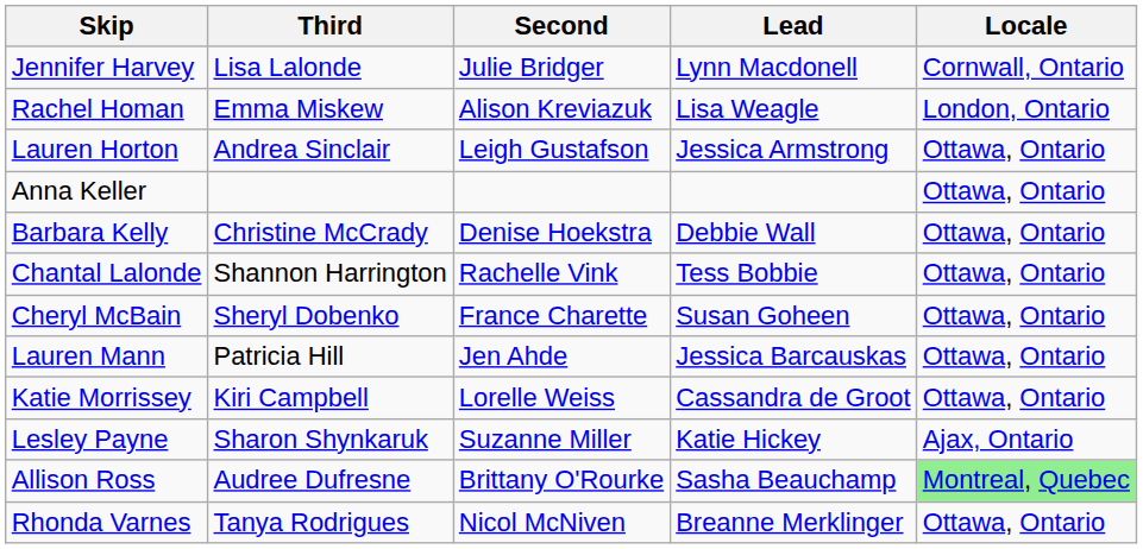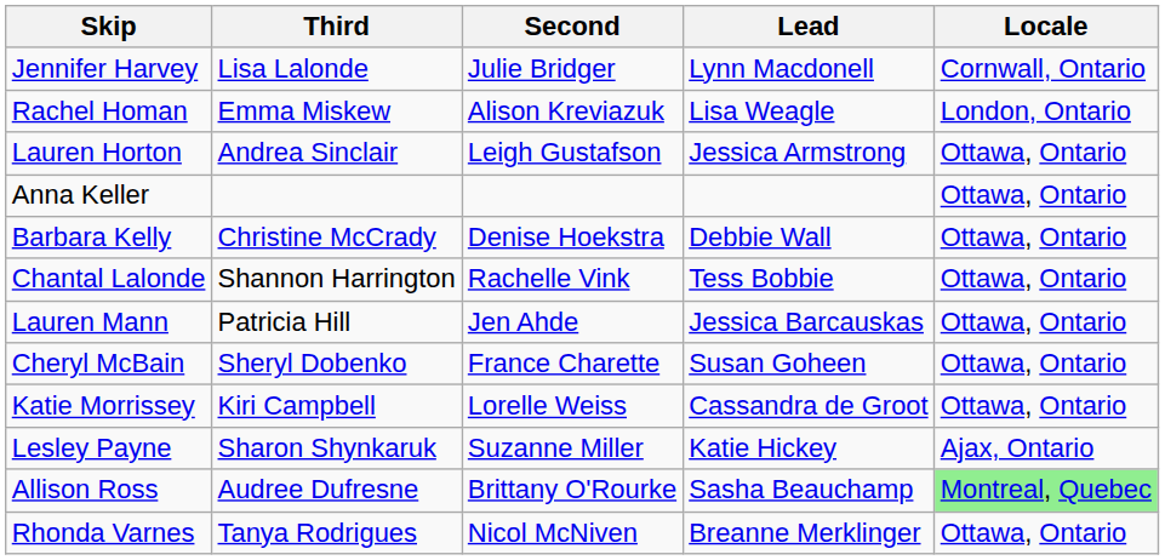 <table class=wikitable>
 <tr>
 <th>Skip</th>
 <th>Third</th>
 <th>Second</th>
 <th>Lead</th>
 <th>Locale</th>
 </tr>
 <tr>
 <td><a href='#'>Jennifer Harvey</a></td>
 <td><a href='#'>Lisa Lalonde</a></td>
 <td><a href='#'>Julie Bridger</a></td>
 <td><a href='#'>Lynn Macdonell</a></td>
 <td> <a href='#'>Cornwall, Ontario</a></td>
 </tr>
 <tr>
 <td><a href='#'>Rachel Homan</a></td>
 <td><a href='#'>Emma Miskew</a></td>
 <td><a href='#'>Alison Kreviazuk</a></td>
 <td><a href='#'>Lisa Weagle</a></td>
 <td> <a href='#'>London, Ontario</a></td>
 </tr>
 <tr>
 <td><a href='#'>Lauren Horton</a></td>
 <td><a href='#'>Andrea Sinclair</a></td>
 <td><a href='#'>Leigh Gustafson</a></td>
 <td><a href='#'>Jessica Armstrong</a></td>
 <td> <a href='#'>Ottawa</a>, <a href='#'>Ontario</a></td>
 </tr>
 <tr>
 <td>Anna Keller</td>
 <td></td>
 <td></td>
 <td></td>
 <td> <a href='#'>Ottawa</a>, <a href='#'>Ontario</a></td>
 </tr>
 <tr>
 <td><a href='#'>Barbara Kelly</a></td>
 <td><a href='#'>Christine McCrady</a></td>
 <td><a href='#'>Denise Hoekstra</a></td>
 <td><a href='#'>Debbie Wall</a></td>
 <td> <a href='#'>Ottawa</a>, <a href='#'>Ontario</a></td>
 </tr>
 <tr>
 <td><a href='#'>Chantal Lalonde</a></td>
 <td>Shannon Harrington</td>
 <td><a href='#'>Rachelle Vink</a></td>
 <td><a href='#'>Tess Bobbie</a></td>
 <td> <a href='#'>Ottawa</a>, <a href='#'>Ontario</a></td>
 </tr>
 <tr>
+<td><a href='#'>Lauren Mann</a></td>
+<td>Patricia Hill</td>
+<td><a href='#'>Jen Ahde</a></td>
+<td><a href='#'>Jessica Barcauskas</a></td>
+<td> <a href='#'>Ottawa</a>, <a href='#'>Ontario</a></td>
+</tr>
+<tr>
 <td><a href='#'>Cheryl McBain</a></td>
 <td><a href='#'>Sheryl Dobenko</a></td>
 <td><a href='#'>France Charette</a></td>
 <td><a href='#'>Susan Goheen</a></td>
-<td> <a href='#'>Ottawa</a>, <a href='#'>Ontario</a></td>
-</tr>
-<tr>
-<td><a href='#'>Lauren Mann</a></td>
-<td>Patricia Hill</td>
-<td><a href='#'>Jen Ahde</a></td>
-<td><a href='#'>Jessica Barcauskas</a></td>
 <td> <a href='#'>Ottawa</a>, <a href='#'>Ontario</a></td>
 </tr>
 <tr>
 <td><a href='#'>Katie Morrissey</a></td>
 <td><a href='#'>Kiri Campbell</a></td>
 <td><a href='#'>Lorelle Weiss</a></td>
 <td><a href='#'>Cassandra de Groot</a></td>
 <td> <a href='#'>Ottawa</a>, <a href='#'>Ontario</a></td>
 </tr>
 <tr>
 <td><a href='#'>Lesley Payne</a></td>
 <td><a href='#'>Sharon Shynkaruk</a></td>
 <td><a href='#'>Suzanne Miller</a></td>
 <td><a href='#'>Katie Hickey</a></td>
 <td> <a href='#'>Ajax, Ontario</a></td>
 </tr>
 <tr>
 <td><a href='#'>Allison Ross</a></td>
 <td><a href='#'>Audree Dufresne</a></td>
 <td><a href='#'>Brittany O'Rourke</a></td>
 <td><a href='#'>Sasha Beauchamp</a></td>
 <td style="background: lightgreen;"> <a href='#'>Montreal</a>, <a href='#'>Quebec</a></td>
 </tr>
 <tr>
 <td><a href='#'>Rhonda Varnes</a></td>
 <td><a href='#'>Tanya Rodrigues</a></td>
 <td><a href='#'>Nicol McNiven</a></td>
 <td><a href='#'>Breanne Merklinger</a></td>
 <td> <a href='#'>Ottawa</a>, <a href='#'>Ontario</a></td>
 </tr>
 </table>
